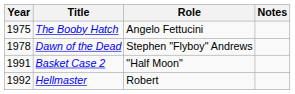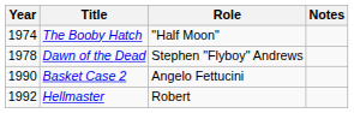 <table class="wikitable">
 <tr>
 <th>Year</th>
 <th>Title</th>
 <th>Role</th>
 <th>Notes</th>
 </tr>
 <tr>
-<td>1975</td>
+<td>1974</td>
 <td><em><a href='#'>The Booby Hatch</a></em></td>
-<td>Angelo Fettucini</td>
+<td>"Half Moon"</td>
 <td></td>
 </tr>
 <tr>
 <td>1978</td>
 <td><em><a href='#'>Dawn of the Dead</a></em></td>
 <td>Stephen "Flyboy" Andrews</td>
 <td></td>
 </tr>
 <tr>
-<td>1991</td>
+<td>1990</td>
 <td><em><a href='#'>Basket Case 2</a></em></td>
-<td>"Half Moon"</td>
+<td>Angelo Fettucini</td>
 <td></td>
 </tr>
 <tr>
 <td>1992</td>
 <td><em><a href='#'>Hellmaster</a></em></td>
 <td>Robert</td>
 <td></td>
 </tr>
 </table>
